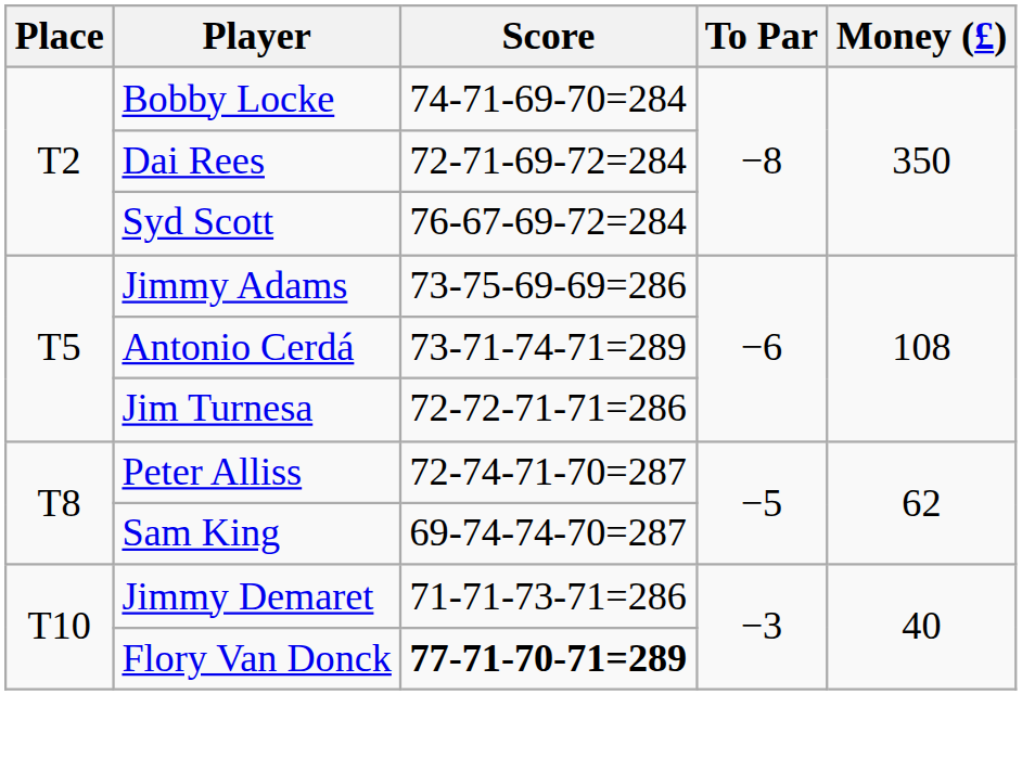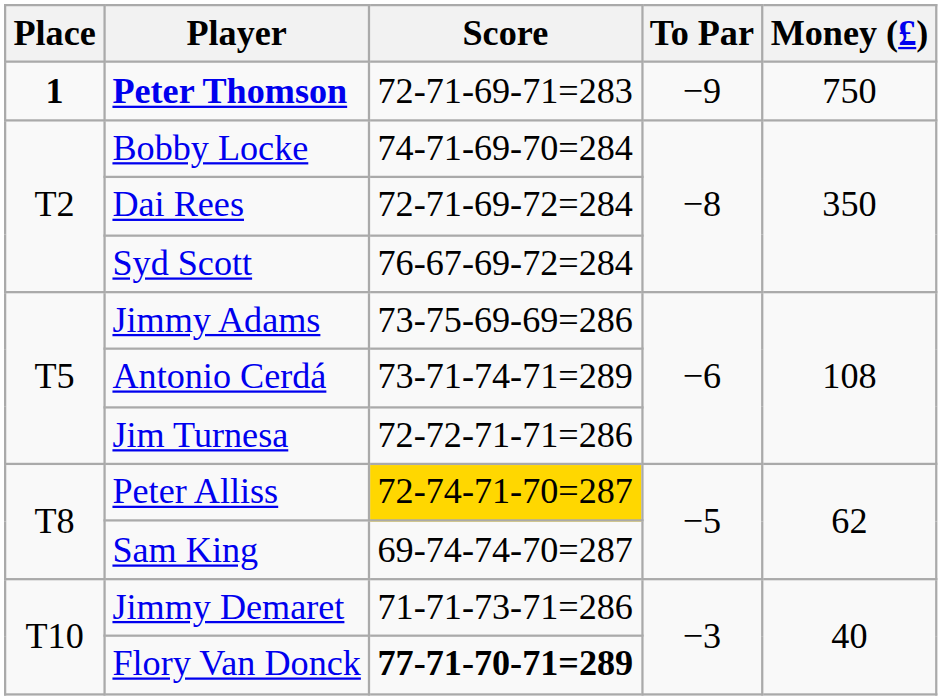 <table class=wikitable>
 <tr>
 <th>Place</th>
 <th>Player</th>
 <th>Score</th>
 <th>To Par</th>
 <th>Money (<a href='#'>£</a>)</th>
+</tr>
+<tr>
+<td align=center><strong>1</strong></td>
+<td> <strong><a href='#'>Peter Thomson</a></strong></td>
+<td>72-71-69-71=283</td>
+<td align=center>−9</td>
+<td align=center>750</td>
 </tr>
 <tr>
 <td rowspan=3 align=center>T2</td>
 <td> <a href='#'>Bobby Locke</a></td>
 <td>74-71-69-70=284</td>
 <td rowspan=3 align=center>−8</td>
 <td rowspan=3 align=center>350</td>
 </tr>
 <tr>
 <td> <a href='#'>Dai Rees</a></td>
 <td>72-71-69-72=284</td>
 </tr>
 <tr>
 <td> <a href='#'>Syd Scott</a></td>
 <td>76-67-69-72=284</td>
 </tr>
 <tr>
 <td rowspan=3 align=center>T5</td>
 <td> <a href='#'>Jimmy Adams</a></td>
 <td>73-75-69-69=286</td>
 <td rowspan=3 align=center>−6</td>
 <td rowspan=3 align=center>108</td>
 </tr>
 <tr>
 <td> <a href='#'>Antonio Cerdá</a></td>
 <td>73-71-74-71=289</td>
 </tr>
 <tr>
 <td> <a href='#'>Jim Turnesa</a></td>
 <td>72-72-71-71=286</td>
 </tr>
 <tr>
 <td rowspan=2 align=center>T8</td>
 <td> <a href='#'>Peter Alliss</a></td>
-<td>72-74-71-70=287</td>
+<td style="background: gold;">72-74-71-70=287</td>
 <td rowspan=2 align=center>−5</td>
 <td rowspan=2 align=center>62</td>
 </tr>
 <tr>
 <td> <a href='#'>Sam King</a></td>
 <td>69-74-74-70=287</td>
 </tr>
 <tr>
 <td rowspan=2 align=center>T10</td>
 <td> <a href='#'>Jimmy Demaret</a></td>
 <td>71-71-73-71=286</td>
 <td rowspan=2 align=center>−3</td>
 <td rowspan=2 align=center>40</td>
 </tr>
 <tr>
 <td> <a href='#'>Flory Van Donck</a></td>
 <td><strong>77-71-70-71=289</strong></td>
 </tr>
 </table>
